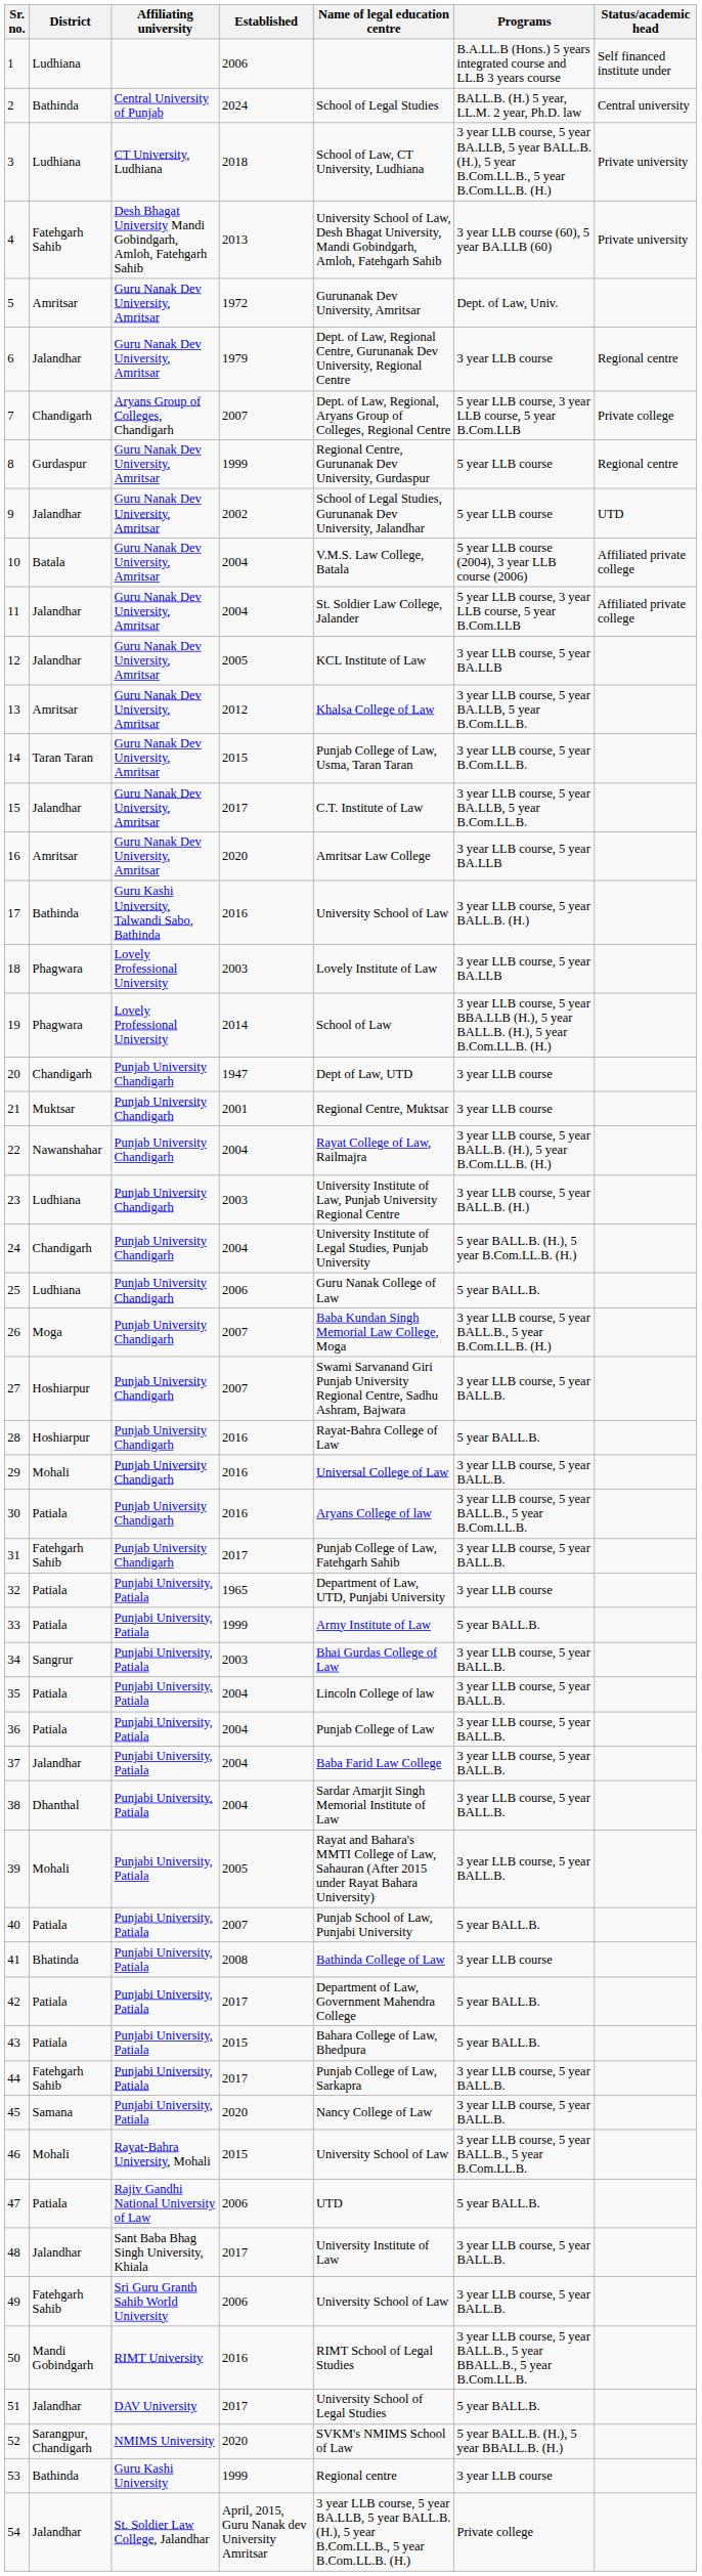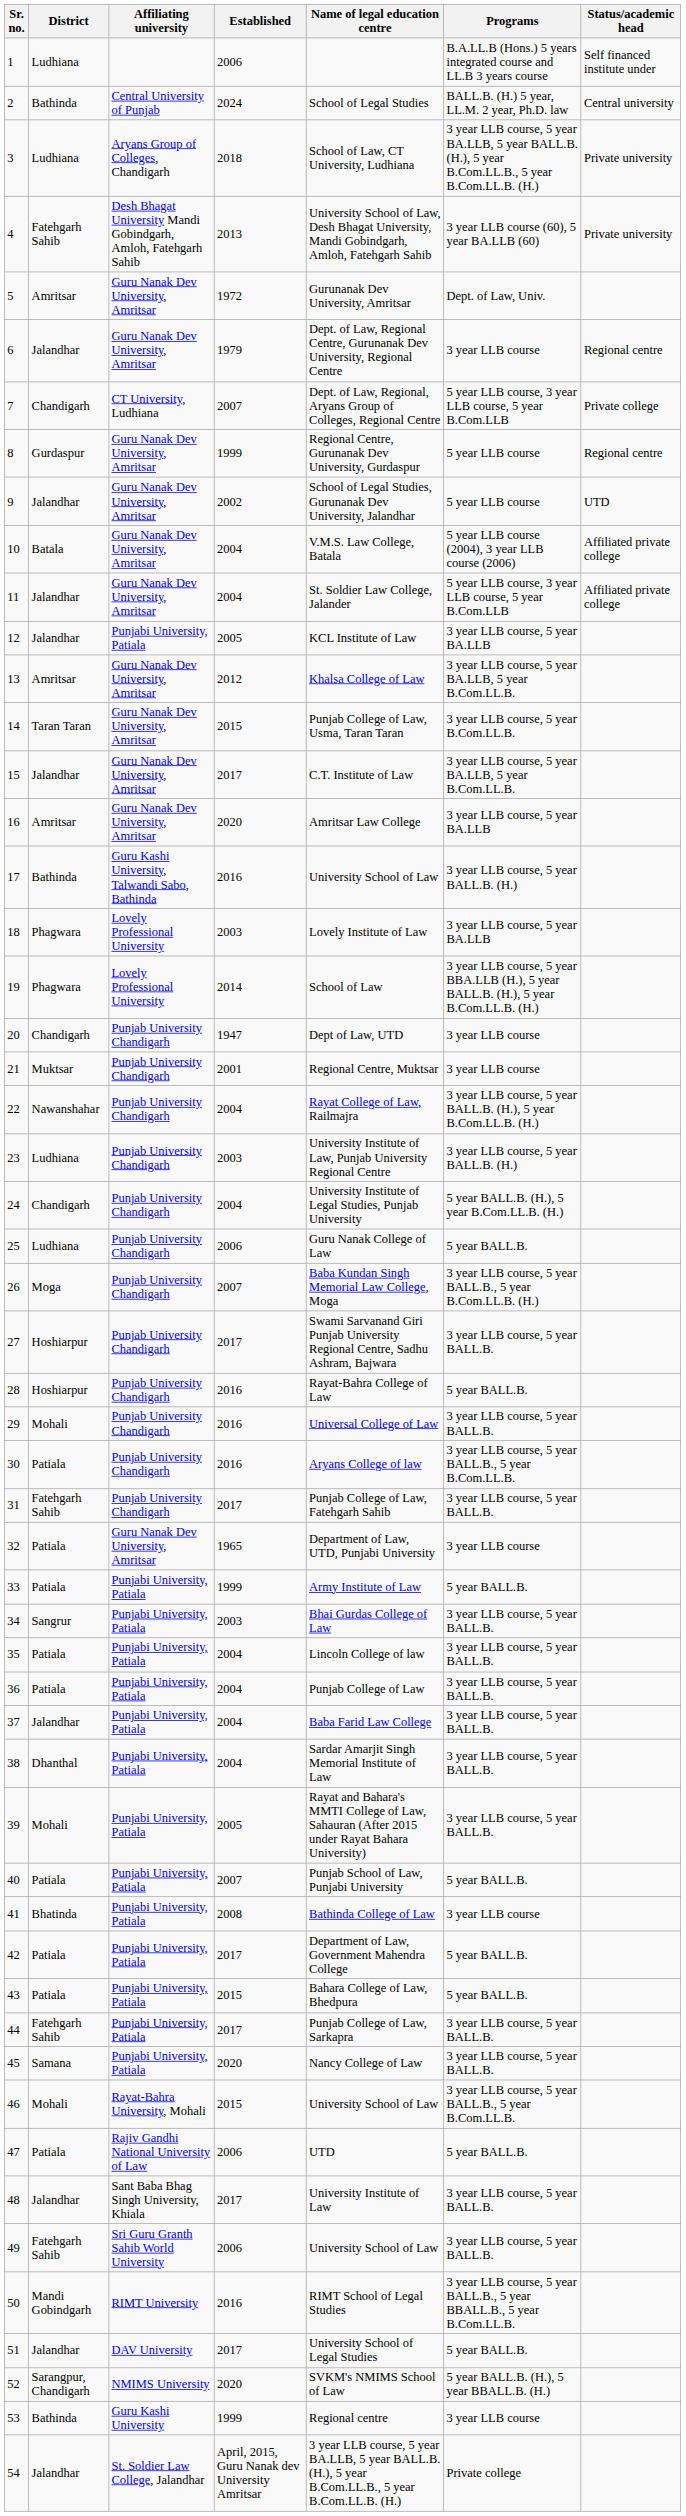 <table class="wikitable" id="foo">
 <tr>
 <th>Sr. no.</th>
 <th>District</th>
 <th>Affiliating university</th>
 <th>Established</th>
 <th>Name of legal education centre</th>
 <th>Programs</th>
 <th>Status/academic head</th>
 </tr>
 <tr>
 <td>1</td>
 <td>Ludhiana</td>
 <td></td>
 <td>2006</td>
 <td></td>
 <td>B.A.LL.B (Hons.) 5 years integrated course and LL.B 3 years course</td>
 <td>Self financed institute under </td>
 </tr>
 <tr>
 <td>2</td>
 <td>Bathinda</td>
 <td><a href='#'>Central University of Punjab</a></td>
 <td>2024</td>
 <td>School of Legal Studies</td>
 <td>BALL.B. (H.) 5 year, LL.M. 2 year, Ph.D. law</td>
 <td>Central university</td>
 </tr>
 <tr>
 <td>3</td>
 <td>Ludhiana</td>
-<td><a href='#'>CT University</a>, Ludhiana</td>
+<td><a href='#'>Aryans Group of Colleges</a>, Chandigarh</td>
 <td>2018</td>
 <td>School of Law, CT University, Ludhiana</td>
 <td>3 year LLB course, 5 year BA.LLB, 5 year BALL.B. (H.), 5 year B.Com.LL.B., 5 year B.Com.LL.B. (H.)</td>
 <td>Private university</td>
 </tr>
 <tr>
 <td>4</td>
 <td>Fatehgarh Sahib</td>
 <td><a href='#'>Desh  Bhagat University</a> Mandi Gobindgarh, Amloh, Fatehgarh Sahib</td>
 <td>2013</td>
 <td>University School  of Law, Desh  Bhagat University, Mandi Gobindgarh, Amloh, Fatehgarh Sahib</td>
 <td>3 year LLB course (60), 5 year BA.LLB (60)</td>
 <td>Private university</td>
 </tr>
 <tr>
 <td>5</td>
 <td>Amritsar</td>
 <td><a href='#'>Guru Nanak Dev University</a>, <a href='#'>Amritsar</a></td>
 <td>1972</td>
 <td>Gurunanak Dev University, Amritsar</td>
 <td 3 year LLB (1979) 5 BA.LLB(H)(2014)>Dept. of Law, Univ.</td>
 </tr>
 <tr>
 <td>6</td>
 <td>Jalandhar</td>
 <td><a href='#'>Guru Nanak Dev University</a>, <a href='#'>Amritsar</a></td>
 <td>1979</td>
 <td>Dept. of Law, Regional Centre, Gurunanak Dev University, Regional Centre</td>
 <td>3 year LLB course</td>
 <td>Regional centre</td>
 </tr>
 <tr>
 <td>7</td>
 <td>Chandigarh</td>
-<td><a href='#'>Aryans Group of Colleges</a>, Chandigarh</td>
+<td><a href='#'>CT University</a>, Ludhiana</td>
 <td>2007</td>
 <td>Dept. of Law, Regional, Aryans Group of Colleges, Regional Centre</td>
 <td>5 year LLB course, 3 year LLB course, 5 year B.Com.LLB</td>
 <td>Private college</td>
 </tr>
 <tr>
 <td>8</td>
 <td>Gurdaspur</td>
 <td><a href='#'>Guru Nanak Dev University</a>, <a href='#'>Amritsar</a></td>
 <td>1999</td>
 <td>Regional Centre, Gurunanak Dev University, Gurdaspur</td>
 <td>5 year LLB course</td>
 <td>Regional centre</td>
 </tr>
 <tr>
 <td>9</td>
 <td>Jalandhar</td>
 <td><a href='#'>Guru Nanak Dev University</a>, <a href='#'>Amritsar</a></td>
 <td>2002</td>
 <td>School of Legal Studies, Gurunanak Dev University, Jalandhar</td>
 <td>5 year LLB course</td>
 <td>UTD</td>
 </tr>
 <tr>
 <td>10</td>
 <td>Batala</td>
 <td><a href='#'>Guru Nanak Dev University</a>, <a href='#'>Amritsar</a></td>
 <td>2004</td>
 <td>V.M.S. Law College, Batala</td>
 <td>5 year LLB course (2004), 3 year LLB course (2006)</td>
 <td>Affiliated private college</td>
 </tr>
 <tr>
 <td>11</td>
 <td>Jalandhar</td>
 <td><a href='#'>Guru Nanak Dev University</a>, <a href='#'>Amritsar</a></td>
 <td>2004</td>
 <td>St. Soldier Law College, Jalander</td>
 <td>5 year LLB course, 3 year LLB course, 5 year B.Com.LLB</td>
 <td>Affiliated private college</td>
 </tr>
 <tr>
 <td>12</td>
 <td>Jalandhar</td>
-<td><a href='#'>Guru Nanak Dev University</a>, <a href='#'>Amritsar</a></td>
+<td><a href='#'>Punjabi University, Patiala</a></td>
 <td>2005</td>
 <td>KCL Institute of Law</td>
 <td>3 year LLB course, 5 year BA.LLB</td>
 <td></td>
 </tr>
 <tr>
 <td>13</td>
 <td>Amritsar</td>
 <td><a href='#'>Guru Nanak Dev University</a>, <a href='#'>Amritsar</a></td>
 <td>2012</td>
 <td><a href='#'>Khalsa College of Law</a></td>
 <td>3 year LLB course, 5 year BA.LLB, 5 year B.Com.LL.B.</td>
 <td></td>
 </tr>
 <tr>
 <td>14</td>
 <td>Taran Taran</td>
 <td><a href='#'>Guru Nanak Dev University</a>, <a href='#'>Amritsar</a></td>
 <td>2015</td>
 <td>Punjab College of Law, Usma, Taran Taran</td>
 <td>3 year LLB course, 5 year B.Com.LL.B.</td>
 <td></td>
 </tr>
 <tr>
 <td>15</td>
 <td>Jalandhar</td>
 <td><a href='#'>Guru Nanak Dev University</a>, <a href='#'>Amritsar</a></td>
 <td>2017</td>
 <td>C.T. Institute of Law</td>
 <td>3 year LLB course, 5 year BA.LLB, 5 year B.Com.LL.B.</td>
 <td></td>
 </tr>
 <tr>
 <td>16</td>
 <td>Amritsar</td>
 <td><a href='#'>Guru Nanak Dev University</a>, <a href='#'>Amritsar</a></td>
 <td>2020</td>
 <td>Amritsar Law College</td>
 <td>3 year LLB course, 5 year BA.LLB</td>
 <td></td>
 </tr>
 <tr>
 <td>17</td>
 <td>Bathinda</td>
 <td><a href='#'>Guru Kashi University</a>, <a href='#'>Talwandi Sabo</a>, <a href='#'>Bathinda</a></td>
 <td>2016</td>
 <td>University School of Law</td>
 <td>3 year LLB course, 5 year BALL.B. (H.)</td>
 <td></td>
 </tr>
 <tr>
 <td>18</td>
 <td>Phagwara</td>
 <td><a href='#'>Lovely Professional University</a></td>
 <td>2003</td>
 <td>Lovely Institute of Law</td>
 <td>3 year LLB course, 5 year BA.LLB</td>
 <td></td>
 </tr>
 <tr>
 <td>19</td>
 <td>Phagwara</td>
 <td><a href='#'>Lovely Professional University</a></td>
 <td>2014</td>
 <td>School of Law</td>
 <td>3 year LLB course, 5 year BBA.LLB (H.), 5 year BALL.B. (H.), 5 year B.Com.LL.B. (H.)</td>
 <td></td>
 </tr>
 <tr>
 <td>20</td>
 <td>Chandigarh</td>
 <td><a href='#'>Punjab University Chandigarh</a></td>
 <td>1947</td>
 <td>Dept of Law, UTD</td>
 <td>3 year LLB course</td>
 <td></td>
 </tr>
 <tr>
 <td>21</td>
 <td>Muktsar</td>
 <td><a href='#'>Punjab University Chandigarh</a></td>
 <td>2001</td>
 <td>Regional Centre, Muktsar</td>
 <td>3 year LLB course</td>
 <td></td>
 </tr>
 <tr>
 <td>22</td>
 <td>Nawanshahar</td>
 <td><a href='#'>Punjab University Chandigarh</a></td>
 <td>2004</td>
 <td><a href='#'>Rayat College of Law</a>, Railmajra</td>
 <td>3 year LLB course, 5 year BALL.B. (H.), 5 year B.Com.LL.B. (H.)</td>
 <td></td>
 </tr>
 <tr>
 <td>23</td>
 <td>Ludhiana</td>
 <td><a href='#'>Punjab University Chandigarh</a></td>
 <td>2003</td>
 <td>University Institute of Law, Punjab University Regional Centre</td>
 <td>3 year LLB course, 5 year BALL.B. (H.)</td>
 <td></td>
 </tr>
 <tr>
 <td>24</td>
 <td>Chandigarh</td>
 <td><a href='#'>Punjab University Chandigarh</a></td>
 <td>2004</td>
 <td>University Institute of Legal Studies, Punjab University</td>
 <td>5 year BALL.B. (H.), 5 year B.Com.LL.B. (H.)</td>
 <td></td>
 </tr>
 <tr>
 <td>25</td>
 <td>Ludhiana</td>
 <td><a href='#'>Punjab University Chandigarh</a></td>
 <td>2006</td>
 <td>Guru Nanak College of Law</td>
 <td>5 year BALL.B.</td>
 <td></td>
 </tr>
 <tr>
 <td>26</td>
 <td>Moga</td>
 <td><a href='#'>Punjab University Chandigarh</a></td>
 <td>2007</td>
 <td><a href='#'>Baba Kundan Singh Memorial Law College</a>, Moga</td>
 <td>3 year LLB course, 5 year BALL.B., 5 year B.Com.LL.B. (H.)</td>
 <td></td>
 </tr>
 <tr>
 <td>27</td>
 <td>Hoshiarpur</td>
 <td><a href='#'>Punjab University Chandigarh</a></td>
-<td>2007</td>
+<td>2017</td>
 <td>Swami Sarvanand Giri Punjab University Regional Centre, Sadhu Ashram, Bajwara</td>
 <td>3 year LLB course, 5 year BALL.B.</td>
 <td></td>
 </tr>
 <tr>
 <td>28</td>
 <td>Hoshiarpur</td>
 <td><a href='#'>Punjab University Chandigarh</a></td>
 <td>2016</td>
 <td>Rayat-Bahra College of Law</td>
 <td>5 year BALL.B.</td>
 <td></td>
 </tr>
 <tr>
 <td>29</td>
 <td>Mohali</td>
 <td><a href='#'>Punjab University Chandigarh</a></td>
 <td>2016</td>
 <td><a href='#'>Universal College of Law</a></td>
 <td>3 year LLB course, 5 year BALL.B.</td>
 <td></td>
 </tr>
 <tr>
 <td>30</td>
 <td>Patiala</td>
 <td><a href='#'>Punjab University Chandigarh</a></td>
 <td>2016</td>
 <td><a href='#'>Aryans College of law</a></td>
 <td>3 year LLB course, 5 year BALL.B., 5 year B.Com.LL.B.</td>
 <td></td>
 </tr>
 <tr>
 <td>31</td>
 <td>Fatehgarh Sahib</td>
 <td><a href='#'>Punjab University Chandigarh</a></td>
 <td>2017</td>
 <td>Punjab College of Law, Fatehgarh Sahib</td>
 <td>3 year LLB course, 5 year BALL.B.</td>
 <td></td>
 </tr>
 <tr>
 <td>32</td>
 <td>Patiala</td>
-<td><a href='#'>Punjabi University, Patiala</a></td>
+<td><a href='#'>Guru Nanak Dev University</a>, <a href='#'>Amritsar</a></td>
 <td>1965</td>
 <td>Department of Law, UTD, Punjabi University</td>
 <td>3 year LLB course</td>
 <td></td>
 </tr>
 <tr>
 <td>33</td>
 <td>Patiala</td>
 <td><a href='#'>Punjabi University, Patiala</a></td>
 <td>1999</td>
 <td><a href='#'>Army Institute of Law</a></td>
 <td>5 year BALL.B.</td>
 <td></td>
 </tr>
 <tr>
 <td>34</td>
 <td>Sangrur</td>
 <td><a href='#'>Punjabi University, Patiala</a></td>
 <td>2003</td>
 <td><a href='#'>Bhai Gurdas College of Law</a></td>
 <td>3 year LLB course, 5 year BALL.B.</td>
 <td></td>
 </tr>
 <tr>
 <td>35</td>
 <td>Patiala</td>
 <td><a href='#'>Punjabi University, Patiala</a></td>
 <td>2004</td>
 <td>Lincoln College of law</td>
 <td>3 year LLB course, 5 year BALL.B.</td>
 <td></td>
 </tr>
 <tr>
 <td>36</td>
 <td>Patiala</td>
 <td><a href='#'>Punjabi University, Patiala</a></td>
 <td>2004</td>
 <td>Punjab College of Law</td>
 <td>3 year LLB course, 5 year BALL.B.</td>
 <td></td>
 </tr>
 <tr>
 <td>37</td>
 <td>Jalandhar</td>
 <td><a href='#'>Punjabi University, Patiala</a></td>
 <td>2004</td>
 <td><a href='#'>Baba Farid Law College</a></td>
 <td>3 year LLB course, 5 year BALL.B.</td>
 <td></td>
 </tr>
 <tr>
 <td>38</td>
 <td>Dhanthal</td>
 <td><a href='#'>Punjabi University, Patiala</a></td>
 <td>2004</td>
 <td>Sardar Amarjit Singh Memorial Institute of Law</td>
 <td>3 year LLB course, 5 year BALL.B.</td>
 <td></td>
 </tr>
 <tr>
 <td>39</td>
 <td>Mohali</td>
 <td><a href='#'>Punjabi University, Patiala</a></td>
 <td>2005</td>
 <td>Rayat and Bahara's MMTI College of Law, Sahauran (After 2015 under Rayat Bahara University)</td>
 <td>3 year LLB course, 5 year BALL.B.</td>
 <td></td>
 </tr>
 <tr>
 <td>40</td>
 <td>Patiala</td>
 <td><a href='#'>Punjabi University, Patiala</a></td>
 <td>2007</td>
 <td>Punjab School of Law, Punjabi University</td>
 <td>5 year BALL.B.</td>
 <td></td>
 </tr>
 <tr>
 <td>41</td>
 <td>Bhatinda</td>
 <td><a href='#'>Punjabi University, Patiala</a></td>
 <td>2008</td>
 <td><a href='#'>Bathinda College of Law</a></td>
 <td>3 year LLB course</td>
 <td></td>
 </tr>
 <tr>
 <td>42</td>
 <td>Patiala</td>
 <td><a href='#'>Punjabi University, Patiala</a></td>
 <td>2017</td>
 <td>Department of Law, Government Mahendra College</td>
 <td>5 year BALL.B.</td>
 <td></td>
 </tr>
 <tr>
 <td>43</td>
 <td>Patiala</td>
 <td><a href='#'>Punjabi University, Patiala</a></td>
 <td>2015</td>
 <td>Bahara College of Law, Bhedpura</td>
 <td>5 year BALL.B.</td>
 <td></td>
 </tr>
 <tr>
 <td>44</td>
 <td>Fatehgarh Sahib</td>
 <td><a href='#'>Punjabi University, Patiala</a></td>
 <td>2017</td>
 <td>Punjab College of Law, Sarkapra</td>
 <td>3 year LLB course, 5 year BALL.B.</td>
 <td></td>
 </tr>
 <tr>
 <td>45</td>
 <td>Samana</td>
 <td><a href='#'>Punjabi University, Patiala</a></td>
 <td>2020</td>
 <td>Nancy College of Law</td>
 <td>3 year LLB course, 5 year BALL.B.</td>
 <td></td>
 </tr>
 <tr>
 <td>46</td>
 <td>Mohali</td>
 <td><a href='#'>Rayat-Bahra University</a>, Mohali</td>
 <td>2015</td>
 <td>University School of Law</td>
 <td>3 year LLB course, 5 year BALL.B., 5 year B.Com.LL.B.</td>
 <td></td>
 </tr>
 <tr>
 <td>47</td>
 <td>Patiala</td>
 <td><a href='#'>Rajiv Gandhi National University of Law</a></td>
 <td>2006</td>
 <td>UTD</td>
 <td>5 year BALL.B.</td>
 <td></td>
 </tr>
 <tr>
 <td>48</td>
 <td>Jalandhar</td>
 <td>Sant Baba Bhag Singh University, Khiala</td>
 <td>2017</td>
 <td>University Institute of Law</td>
 <td>3 year LLB course, 5 year BALL.B.</td>
 <td></td>
 </tr>
 <tr>
 <td>49</td>
 <td>Fatehgarh Sahib</td>
 <td><a href='#'>Sri Guru Granth Sahib World University</a></td>
 <td>2006</td>
 <td>University School of Law</td>
 <td>3 year LLB course, 5 year BALL.B.</td>
 <td></td>
 </tr>
 <tr>
 <td>50</td>
 <td>Mandi Gobindgarh</td>
 <td><a href='#'>RIMT University</a></td>
 <td>2016</td>
 <td>RIMT School of Legal Studies</td>
 <td>3 year LLB course, 5 year BALL.B., 5 year BBALL.B., 5 year B.Com.LL.B.</td>
 <td></td>
 </tr>
 <tr>
 <td>51</td>
 <td>Jalandhar</td>
 <td><a href='#'>DAV University</a></td>
 <td>2017</td>
 <td>University School of Legal Studies</td>
 <td>5 year BALL.B.</td>
 <td></td>
 </tr>
 <tr>
 <td>52</td>
 <td>Sarangpur, Chandigarh</td>
 <td><a href='#'>NMIMS University</a></td>
 <td>2020</td>
 <td>SVKM's NMIMS School of Law</td>
 <td>5 year BALL.B. (H.),  5 year BBALL.B. (H.)</td>
 <td></td>
 </tr>
 <tr>
 <td>53</td>
 <td>Bathinda</td>
 <td><a href='#'>Guru Kashi University</a></td>
 <td>1999</td>
 <td>Regional centre</td>
 <td>3 year LLB course</td>
 <td></td>
 </tr>
 <tr>
 <td>54</td>
 <td>Jalandhar</td>
 <td><a href='#'>St. Soldier Law College</a>, Jalandhar</td>
 <td>April, 2015, Guru Nanak dev University Amritsar</td>
 <td>3 year LLB course, 5 year BA.LLB, 5 year BALL.B. (H.), 5 year B.Com.LL.B., 5 year B.Com.LL.B. (H.)</td>
 <td>Private college</td>
 <td></td>
 </tr>
 </table>
